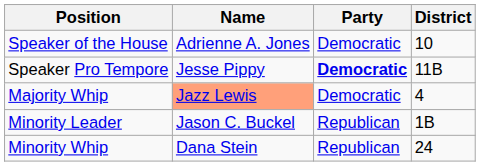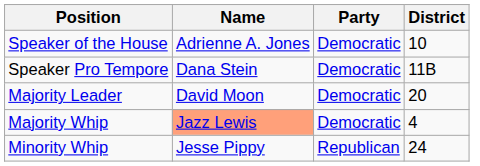 <table class="wikitable">
 <tr>
 <th>Position</th>
 <th>Name</th>
 <th>Party</th>
 <th>District</th>
 </tr>
 <tr>
 <td><a href='#'>Speaker of the House</a></td>
 <td> <a href='#'>Adrienne A. Jones</a></td>
 <td><a href='#'>Democratic</a></td>
 <td>10</td>
 </tr>
 <tr>
 <td>Speaker <a href='#'>Pro Tempore</a></td>
-<td> <a href='#'>Jesse Pippy</a></td>
-<td><strong><a href='#'>Democratic</a></strong></td>
+<td> <a href='#'>Dana Stein</a></td>
+<td><a href='#'>Democratic</a></td>
 <td>11B</td>
+</tr>
+<tr>
+<td><a href='#'>Majority Leader</a></td>
+<td> <a href='#'>David Moon</a></td>
+<td><a href='#'>Democratic</a></td>
+<td>20</td>
 </tr>
 <tr>
 <td><a href='#'>Majority Whip</a></td>
 <td style="background: lightsalmon;"> <a href='#'>Jazz Lewis</a></td>
 <td><a href='#'>Democratic</a></td>
 <td>4</td>
 </tr>
 <tr>
-<td><a href='#'>Minority Leader</a></td>
-<td> <a href='#'>Jason C. Buckel</a></td>
-<td><a href='#'>Republican</a></td>
-<td>1B</td>
-</tr>
-<tr>
 <td><a href='#'>Minority Whip</a></td>
-<td> <a href='#'>Dana Stein</a></td>
+<td> <a href='#'>Jesse Pippy</a></td>
 <td><a href='#'>Republican</a></td>
 <td>24</td>
 </tr>
 </table>
